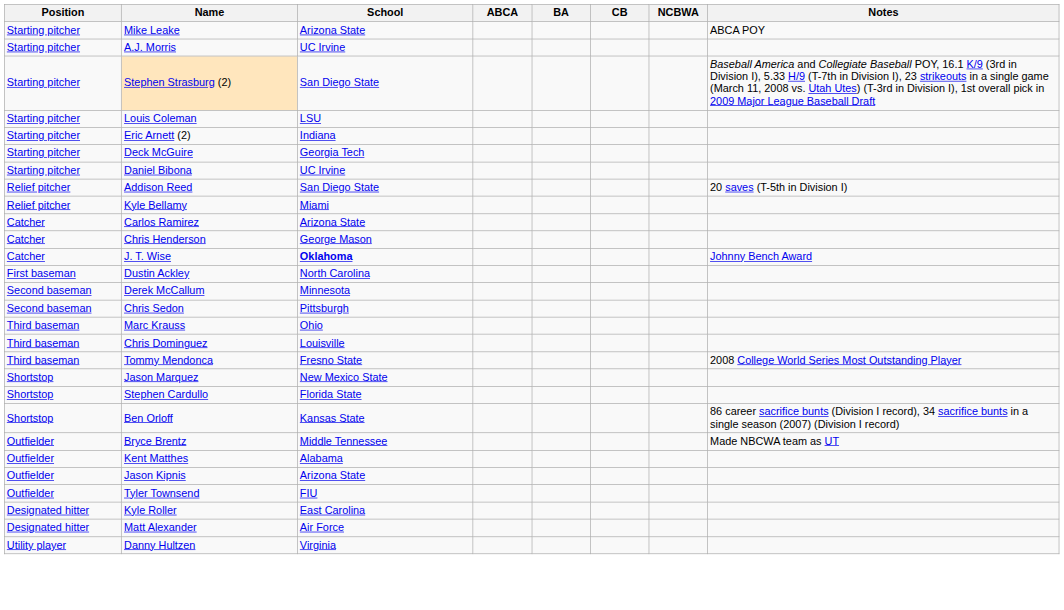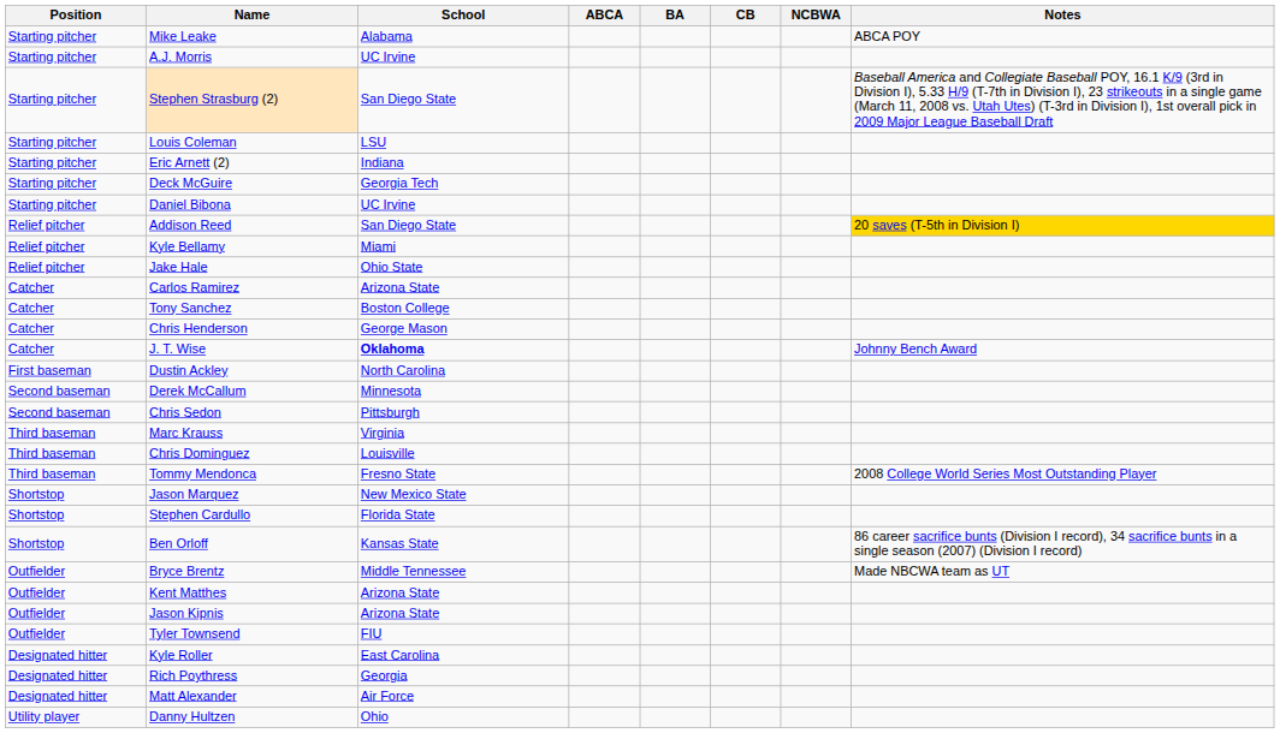 <table class="wikitable sortable" style="width:98%;">
 <tr>
 <th width=10%>Position</th>
 <th width=15%>Name</th>
 <th width=15%>School</th>
 <th width=5%>ABCA</th>
 <th width=5%>BA</th>
 <th width=5%>CB</th>
 <th width=5%>NCBWA</th>
 <th width=30% class="unsortable">Notes</th>
 </tr>
 <tr>
 <td><a href='#'>Starting pitcher</a></td>
 <td><a href='#'>Mike Leake</a></td>
-<td><a href='#'>Arizona State</a></td>
+<td><a href='#'>Alabama</a></td>
 <td></td>
 <td></td>
 <td></td>
 <td></td>
 <td>ABCA POY</td>
 </tr>
 <tr>
 <td><a href='#'>Starting pitcher</a></td>
 <td><a href='#'>A.J. Morris</a></td>
 <td><a href='#'>UC Irvine</a></td>
 <td></td>
 <td></td>
 <td></td>
 <td></td>
 <td></td>
 </tr>
 <tr>
 <td><a href='#'>Starting pitcher</a></td>
 <td style="background-color:#FFE6BD"><a href='#'>Stephen Strasburg</a> (2)</td>
 <td><a href='#'>San Diego State</a></td>
 <td></td>
 <td></td>
 <td></td>
 <td></td>
 <td><em>Baseball America</em> and <em>Collegiate Baseball</em> POY, 16.1 <a href='#'>K/9</a> (3rd in Division I), 5.33 <a href='#'>H/9</a> (T-7th in Division I), 23 <a href='#'>strikeouts</a> in a single game (March 11, 2008 vs. <a href='#'>Utah Utes</a>) (T-3rd in Division I), 1st overall pick in <a href='#'>2009 Major League Baseball Draft</a></td>
 </tr>
 <tr>
 <td><a href='#'>Starting pitcher</a></td>
 <td><a href='#'>Louis Coleman</a></td>
 <td><a href='#'>LSU</a></td>
 <td></td>
 <td></td>
 <td></td>
 <td></td>
 <td></td>
 </tr>
 <tr>
 <td><a href='#'>Starting pitcher</a></td>
 <td><a href='#'>Eric Arnett</a> (2)</td>
 <td><a href='#'>Indiana</a></td>
 <td></td>
 <td></td>
 <td></td>
 <td></td>
 <td></td>
 </tr>
 <tr>
 <td><a href='#'>Starting pitcher</a></td>
 <td><a href='#'>Deck McGuire</a></td>
 <td><a href='#'>Georgia Tech</a></td>
 <td></td>
 <td></td>
 <td></td>
 <td></td>
 <td></td>
 </tr>
 <tr>
 <td><a href='#'>Starting pitcher</a></td>
 <td><a href='#'>Daniel Bibona</a></td>
 <td><a href='#'>UC Irvine</a></td>
 <td></td>
 <td></td>
 <td></td>
 <td></td>
 <td></td>
 </tr>
 <tr>
 <td><a href='#'>Relief pitcher</a></td>
 <td><a href='#'>Addison Reed</a></td>
 <td><a href='#'>San Diego State</a></td>
 <td></td>
 <td></td>
 <td></td>
 <td></td>
-<td>20 <a href='#'>saves</a> (T-5th in Division I)</td>
+<td style="background: gold;">20 <a href='#'>saves</a> (T-5th in Division I)</td>
 </tr>
 <tr>
 <td><a href='#'>Relief pitcher</a></td>
 <td><a href='#'>Kyle Bellamy</a></td>
 <td><a href='#'>Miami</a></td>
 <td></td>
 <td></td>
 <td></td>
 <td></td>
 <td></td>
 </tr>
 <tr>
+<td><a href='#'>Relief pitcher</a></td>
+<td><a href='#'>Jake Hale</a></td>
+<td><a href='#'>Ohio State</a></td>
+<td></td>
+<td></td>
+<td></td>
+<td></td>
+<td></td>
+</tr>
+<tr>
 <td><a href='#'>Catcher</a></td>
 <td><a href='#'>Carlos Ramirez</a></td>
 <td><a href='#'>Arizona State</a></td>
+<td></td>
+<td></td>
+<td></td>
+<td></td>
+</tr>
+<tr>
+<td><a href='#'>Catcher</a></td>
+<td><a href='#'>Tony Sanchez</a></td>
+<td><a href='#'>Boston College</a></td>
+<td></td>
 <td></td>
 <td></td>
 <td></td>
 <td></td>
 </tr>
 <tr>
 <td><a href='#'>Catcher</a></td>
 <td><a href='#'>Chris Henderson</a></td>
 <td><a href='#'>George Mason</a></td>
 <td></td>
 <td></td>
 <td></td>
 <td></td>
 <td></td>
 </tr>
 <tr>
 <td><a href='#'>Catcher</a></td>
 <td><a href='#'>J. T. Wise</a></td>
 <td><strong><a href='#'>Oklahoma</a></strong></td>
 <td></td>
 <td></td>
 <td></td>
 <td></td>
 <td><a href='#'>Johnny Bench Award</a></td>
 </tr>
 <tr>
 <td><a href='#'>First baseman</a></td>
 <td><a href='#'>Dustin Ackley</a></td>
 <td><a href='#'>North Carolina</a></td>
 <td></td>
 <td></td>
 <td></td>
 <td></td>
 <td></td>
 </tr>
 <tr>
 <td><a href='#'>Second baseman</a></td>
 <td><a href='#'>Derek McCallum</a></td>
 <td><a href='#'>Minnesota</a></td>
 <td></td>
 <td></td>
 <td></td>
 <td></td>
 <td></td>
 </tr>
 <tr>
 <td><a href='#'>Second baseman</a></td>
 <td><a href='#'>Chris Sedon</a></td>
 <td><a href='#'>Pittsburgh</a></td>
 <td></td>
 <td></td>
 <td></td>
 <td></td>
 <td></td>
 </tr>
 <tr>
 <td><a href='#'>Third baseman</a></td>
 <td><a href='#'>Marc Krauss</a></td>
-<td><a href='#'>Ohio</a></td>
+<td><a href='#'>Virginia</a></td>
 <td></td>
 <td></td>
 <td></td>
 <td></td>
 <td></td>
 </tr>
 <tr>
 <td><a href='#'>Third baseman</a></td>
 <td><a href='#'>Chris Dominguez</a></td>
 <td><a href='#'>Louisville</a></td>
 <td></td>
 <td></td>
 <td></td>
 <td></td>
 <td></td>
 </tr>
 <tr>
 <td><a href='#'>Third baseman</a></td>
 <td><a href='#'>Tommy Mendonca</a></td>
 <td><a href='#'>Fresno State</a></td>
 <td></td>
 <td></td>
 <td></td>
 <td></td>
 <td>2008 <a href='#'>College World Series Most Outstanding Player</a></td>
 </tr>
 <tr>
 <td><a href='#'>Shortstop</a></td>
 <td><a href='#'>Jason Marquez</a></td>
 <td><a href='#'>New Mexico State</a></td>
 <td></td>
 <td></td>
 <td></td>
 <td></td>
 <td></td>
 </tr>
 <tr>
 <td><a href='#'>Shortstop</a></td>
 <td><a href='#'>Stephen Cardullo</a></td>
 <td><a href='#'>Florida State</a></td>
 <td></td>
 <td></td>
 <td></td>
 <td></td>
 <td></td>
 </tr>
 <tr>
 <td><a href='#'>Shortstop</a></td>
 <td><a href='#'>Ben Orloff</a></td>
 <td><a href='#'>Kansas State</a></td>
 <td></td>
 <td></td>
 <td></td>
 <td></td>
 <td>86 career <a href='#'>sacrifice bunts</a> (Division I record), 34 <a href='#'>sacrifice bunts</a> in a single season (2007) (Division I record)</td>
 </tr>
 <tr>
 <td><a href='#'>Outfielder</a></td>
 <td><a href='#'>Bryce Brentz</a></td>
 <td><a href='#'>Middle Tennessee</a></td>
 <td></td>
 <td></td>
 <td></td>
 <td></td>
 <td>Made NBCWA team as <a href='#'>UT</a></td>
 </tr>
 <tr>
 <td><a href='#'>Outfielder</a></td>
 <td><a href='#'>Kent Matthes</a></td>
-<td><a href='#'>Alabama</a></td>
+<td><a href='#'>Arizona State</a></td>
 <td></td>
 <td></td>
 <td></td>
 <td></td>
 <td></td>
 </tr>
 <tr>
 <td><a href='#'>Outfielder</a></td>
 <td><a href='#'>Jason Kipnis</a></td>
 <td><a href='#'>Arizona State</a></td>
 <td></td>
 <td></td>
 <td></td>
 <td></td>
 <td></td>
 </tr>
 <tr>
 <td><a href='#'>Outfielder</a></td>
 <td><a href='#'>Tyler Townsend</a></td>
 <td><a href='#'>FIU</a></td>
 <td></td>
 <td></td>
 <td></td>
 <td></td>
 <td></td>
 </tr>
 <tr>
 <td><a href='#'>Designated hitter</a></td>
 <td><a href='#'>Kyle Roller</a></td>
 <td><a href='#'>East Carolina</a></td>
 <td></td>
 <td></td>
 <td></td>
 <td></td>
 <td></td>
 </tr>
 <tr>
 <td><a href='#'>Designated hitter</a></td>
+<td><a href='#'>Rich Poythress</a></td>
+<td><a href='#'>Georgia</a></td>
+<td></td>
+<td></td>
+<td></td>
+<td></td>
+<td></td>
+</tr>
+<tr>
+<td><a href='#'>Designated hitter</a></td>
 <td><a href='#'>Matt Alexander</a></td>
 <td><a href='#'>Air Force</a></td>
 <td></td>
 <td></td>
 <td></td>
 <td></td>
 <td></td>
 </tr>
 <tr>
 <td><a href='#'>Utility player</a></td>
 <td><a href='#'>Danny Hultzen</a></td>
-<td><a href='#'>Virginia</a></td>
+<td><a href='#'>Ohio</a></td>
 <td></td>
 <td></td>
 <td></td>
 <td></td>
 <td></td>
 </tr>
 </table>
